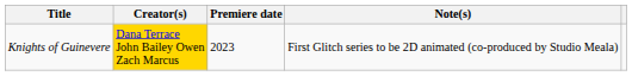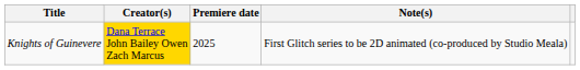 <table class="wikitable sortable">
 <tr>
 <th scope="col">Title</th>
 <th>Creator(s)</th>
 <th scope="col">Premiere date</th>
 <th ! scope="col">Note(s)</th>
 <th scope="col"></th>
 </tr>
 <tr>
 <td><em>Knights of Guinevere</em></td>
 <td style="background: gold;"><a href='#'>Dana Terrace</a><br>John Bailey Owen<br>Zach Marcus</td>
-<td>2023</td>
+<td>2025</td>
 <td>First Glitch series to be 2D animated (co-produced by Studio Meala)</td>
 <td></td>
 </tr>
 </table>
